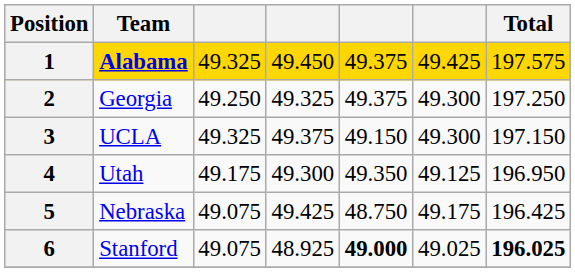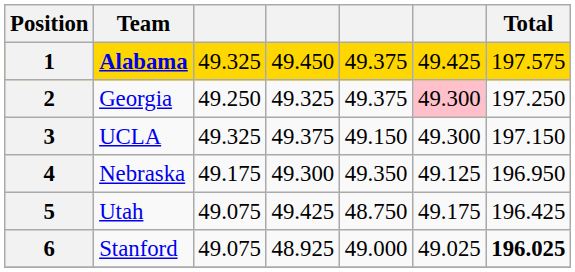 <table class="wikitable sortable" style="text-align:center; font-size:95%">
 <tr>
 <th scope=col>Position</th>
 <th scope=col>Team</th>
 <th scope=col></th>
 <th scope=col></th>
 <th scope=col></th>
 <th scope=col></th>
 <th scope=col>Total</th>
 </tr>
 <tr bgcolor=gold>
 <th scope=row>1</th>
 <td align=left><strong><a href='#'>Alabama</a></strong></td>
 <td>49.325</td>
 <td>49.450</td>
 <td>49.375</td>
 <td>49.425</td>
 <td>197.575</td>
 </tr>
 <tr>
 <th scope=row>2</th>
 <td align=left><a href='#'>Georgia</a></td>
 <td>49.250</td>
 <td>49.325</td>
 <td>49.375</td>
-<td>49.300</td>
+<td style="background: pink;">49.300</td>
 <td>197.250</td>
 </tr>
 <tr>
 <th scope=row>3</th>
 <td align=left><a href='#'>UCLA</a></td>
 <td>49.325</td>
 <td>49.375</td>
 <td>49.150</td>
 <td>49.300</td>
 <td>197.150</td>
 </tr>
 <tr>
 <th scope=row>4</th>
-<td align=left><a href='#'>Utah</a></td>
+<td align=left><a href='#'>Nebraska</a></td>
 <td>49.175</td>
 <td>49.300</td>
 <td>49.350</td>
 <td>49.125</td>
 <td>196.950</td>
 </tr>
 <tr>
 <th scope=row>5</th>
-<td align=left><a href='#'>Nebraska</a></td>
+<td align=left><a href='#'>Utah</a></td>
 <td>49.075</td>
 <td>49.425</td>
 <td>48.750</td>
 <td>49.175</td>
 <td>196.425</td>
 </tr>
 <tr>
 <th scope=row>6</th>
 <td align=left><a href='#'>Stanford</a></td>
 <td>49.075</td>
 <td>48.925</td>
-<td><strong>49.000</strong></td>
+<td>49.000</td>
 <td>49.025</td>
 <td><strong>196.025</strong></td>
 </tr>
 <tr>
 </tr>
 </table>
